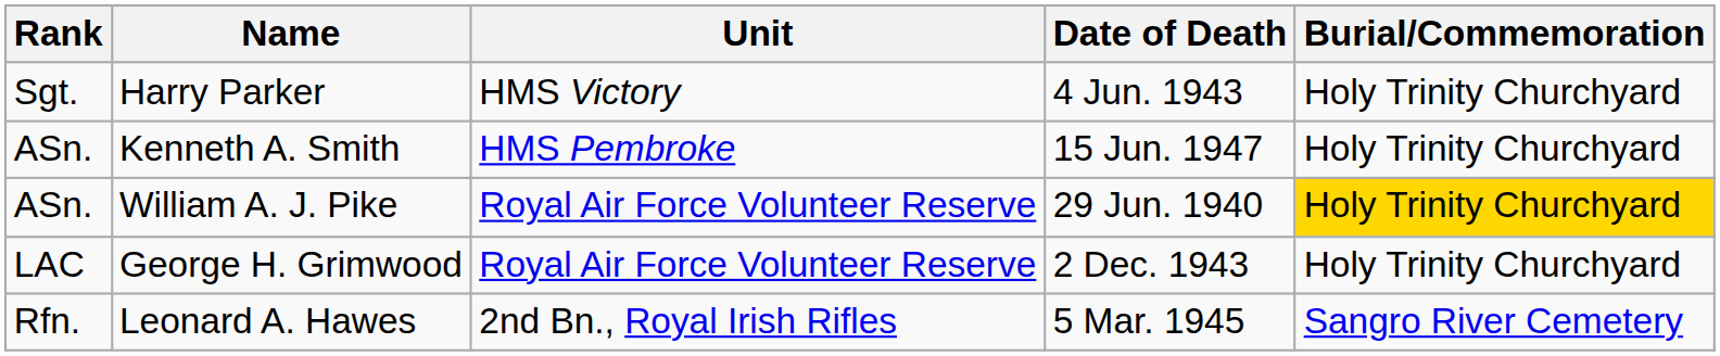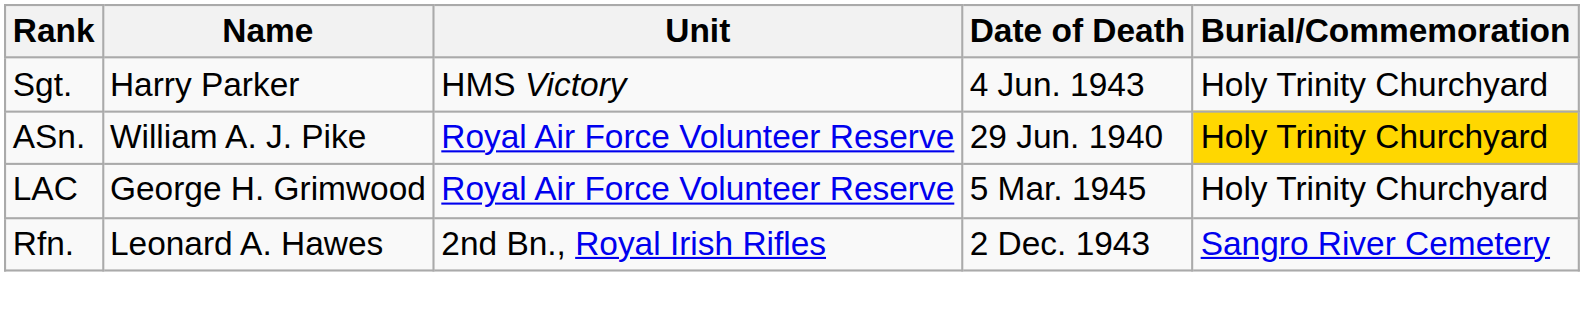 <table class="wikitable">
 <tr>
 <th>Rank</th>
 <th>Name</th>
 <th>Unit</th>
 <th>Date of Death</th>
 <th>Burial/Commemoration</th>
 </tr>
 <tr>
 <td>Sgt.</td>
 <td>Harry Parker</td>
 <td>HMS <em>Victory</em></td>
 <td>4 Jun. 1943</td>
 <td>Holy Trinity Churchyard</td>
 </tr>
 <tr>
 <td>ASn.</td>
-<td>Kenneth A. Smith</td>
-<td><a href='#'>HMS <em>Pembroke</em></a></td>
-<td>15 Jun. 1947</td>
-<td>Holy Trinity Churchyard</td>
-</tr>
-<tr>
-<td>ASn.</td>
 <td>William A. J. Pike</td>
 <td><a href='#'>Royal Air Force Volunteer Reserve</a></td>
 <td>29 Jun. 1940</td>
 <td style="background: gold;">Holy Trinity Churchyard</td>
 </tr>
 <tr>
 <td>LAC</td>
 <td>George H. Grimwood</td>
 <td><a href='#'>Royal Air Force Volunteer Reserve</a></td>
-<td>2 Dec. 1943</td>
+<td>5 Mar. 1945</td>
 <td>Holy Trinity Churchyard</td>
 </tr>
 <tr>
 <td>Rfn.</td>
 <td>Leonard A. Hawes</td>
 <td>2nd Bn., <a href='#'>Royal Irish Rifles</a></td>
-<td>5 Mar. 1945</td>
+<td>2 Dec. 1943</td>
 <td><a href='#'>Sangro River Cemetery</a></td>
 </tr>
 </table>
